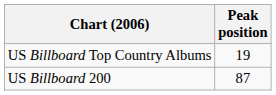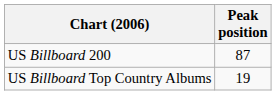 <table class="wikitable">
 <tr>
 <th>Chart (2006)</th>
 <th>Peak<br>position</th>
 </tr>
 <tr>
+<td>US <em>Billboard</em> 200</td>
+<td align="center">87</td>
+</tr>
+<tr>
 <td>US <em>Billboard</em> Top Country Albums</td>
 <td align="center">19</td>
 </tr>
-<tr>
-<td>US <em>Billboard</em> 200</td>
-<td align="center">87</td>
-</tr>
 </table>
